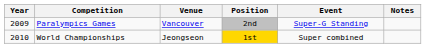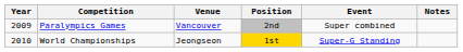 <table class="wikitable" width=50% style="font-size:90%; text-align:center;">
 <tr>
 <th>Year</th>
 <th>Competition</th>
 <th>Venue</th>
 <th>Position</th>
 <th>Event</th>
 <th>Notes</th>
 </tr>
 <tr>
 <td rowspan=1>2009</td>
 <td rowspan=1 align=left><a href='#'>Paralympics Games</a></td>
 <td rowspan=1 align=left> <a href='#'>Vancouver</a></td>
 <td bgcolor=silver>2nd</td>
-<td><a href='#'>Super-G Standing</a></td>
+<td>Super combined</td>
 <td></td>
 </tr>
 <tr>
 <td rowspan=1>2010</td>
 <td rowspan=1 align=left>World Championships</td>
 <td rowspan=1 align=left>Jeongseon</td>
 <td bgcolor=gold>1st</td>
-<td>Super combined</td>
+<td><a href='#'>Super-G Standing</a></td>
 <td></td>
 </tr>
 </table>
